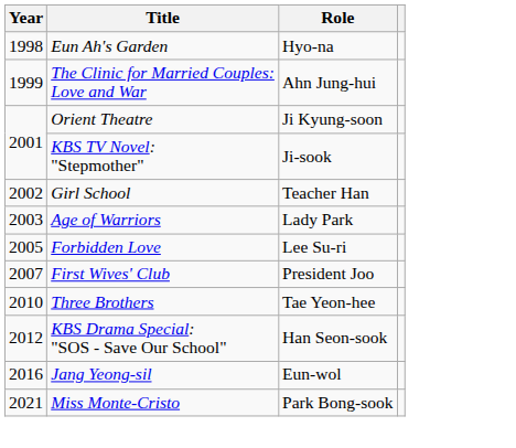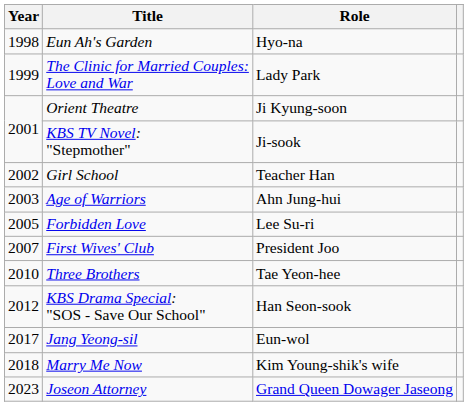 <table class="wikitable">
 <tr>
 <th>Year</th>
 <th>Title</th>
 <th>Role</th>
 <th></th>
 </tr>
 <tr>
 <td>1998</td>
 <td><em>Eun Ah's Garden</em></td>
 <td>Hyo-na</td>
 <td></td>
 </tr>
 <tr>
 <td>1999</td>
 <td><em><a href='#'>The Clinic for Married Couples:<br>Love and War</a></em></td>
-<td>Ahn Jung-hui</td>
+<td>Lady Park</td>
 <td></td>
 </tr>
 <tr>
 <td rowspan="2">2001</td>
 <td><em>Orient Theatre</em></td>
 <td>Ji Kyung-soon</td>
 <td></td>
 </tr>
 <tr>
 <td><em><a href='#'>KBS TV Novel</a>:</em><br>"Stepmother"</td>
 <td>Ji-sook</td>
 <td></td>
 </tr>
 <tr>
 <td>2002</td>
 <td><em>Girl School</em></td>
 <td>Teacher Han</td>
 <td></td>
 </tr>
 <tr>
 <td>2003</td>
 <td><em><a href='#'>Age of Warriors</a></em></td>
-<td>Lady Park</td>
+<td>Ahn Jung-hui</td>
 <td></td>
 </tr>
 <tr>
 <td>2005</td>
 <td><em><a href='#'>Forbidden Love</a></em></td>
 <td>Lee Su-ri</td>
 <td></td>
 </tr>
 <tr>
 <td>2007</td>
 <td><em><a href='#'>First Wives' Club</a></em></td>
 <td>President Joo</td>
 <td></td>
 </tr>
 <tr>
 <td>2010</td>
 <td><em><a href='#'>Three Brothers</a></em></td>
 <td>Tae Yeon-hee</td>
 <td></td>
 </tr>
 <tr>
 <td>2012</td>
 <td><em><a href='#'>KBS Drama Special</a>:</em><br>"SOS - Save Our School"</td>
 <td>Han Seon-sook</td>
 <td></td>
 </tr>
 <tr>
-<td>2016</td>
+<td>2017</td>
 <td><em><a href='#'>Jang Yeong-sil</a></em></td>
 <td>Eun-wol</td>
 <td></td>
 </tr>
 <tr>
-<td>2021</td>
-<td><em><a href='#'>Miss Monte-Cristo</a></em></td>
-<td>Park Bong-sook</td>
+<td>2018</td>
+<td><em><a href='#'>Marry Me Now</a></em></td>
+<td>Kim Young-shik's wife</td>
+<td></td>
+</tr>
+<tr>
+<td>2023</td>
+<td><em><a href='#'>Joseon Attorney</a></em></td>
+<td><a href='#'>Grand Queen Dowager Jaseong</a></td>
 <td></td>
 </tr>
 </table>
